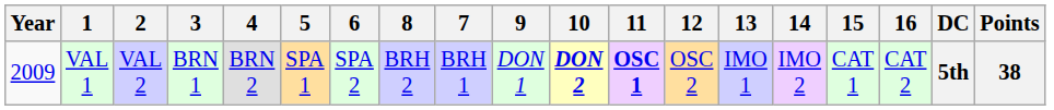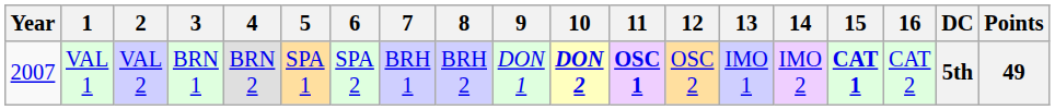 <table class="wikitable" style="text-align:center; font-size:85%">
 <tr>
 <th>Year</th>
 <th>1</th>
 <th>2</th>
 <th>3</th>
 <th>4</th>
 <th>5</th>
 <th>6</th>
+<th>7</th>
 <th>8</th>
-<th>7</th>
 <th>9</th>
 <th>10</th>
 <th>11</th>
 <th>12</th>
 <th>13</th>
 <th>14</th>
 <th>15</th>
 <th>16</th>
 <th>DC</th>
 <th>Points</th>
 </tr>
 <tr>
-<td><a href='#'>2009</a></td>
+<td><a href='#'>2007</a></td>
 <td style="background:#DFFFDF;"><a href='#'>VAL<br>1</a><br></td>
 <td style="background:#CFCFFF;"><a href='#'>VAL<br>2</a><br></td>
 <td style="background:#DFFFDF;"><a href='#'>BRN<br>1</a><br></td>
 <td style="background:#DFDFDF;"><a href='#'>BRN<br>2</a><br></td>
 <td style="background:#FFDF9F;"><a href='#'>SPA<br>1</a><br></td>
 <td style="background:#DFFFDF;"><a href='#'>SPA<br>2</a><br></td>
+<td style="background:#CFCFFF;"><a href='#'>BRH<br>1</a><br></td>
 <td style="background:#CFCFFF;"><a href='#'>BRH<br>2</a><br></td>
-<td style="background:#CFCFFF;"><a href='#'>BRH<br>1</a><br></td>
 <td style="background:#DFFFDF;"><em><a href='#'>DON<br>1</a></em><br></td>
 <td style="background:#FFFFBF;"><strong><em><a href='#'>DON<br>2</a></em></strong><br></td>
 <td style="background:#EFCFFF;"><strong><a href='#'>OSC<br>1</a><br></strong></td>
 <td style="background:#FFDF9F;"><a href='#'>OSC<br>2</a><br></td>
 <td style="background:#CFCFFF;"><a href='#'>IMO<br>1</a><br></td>
 <td style="background:#EFCFFF;"><a href='#'>IMO<br>2</a><br></td>
-<td style="background:#DFFFDF;"><a href='#'>CAT<br>1</a><br></td>
+<td style="background:#DFFFDF;"><strong><a href='#'>CAT<br>1</a><br></strong></td>
 <td style="background:#DFFFDF;"><a href='#'>CAT<br>2</a><br></td>
 <th>5th</th>
-<th>38</th>
+<th>49</th>
 </tr>
 </table>
